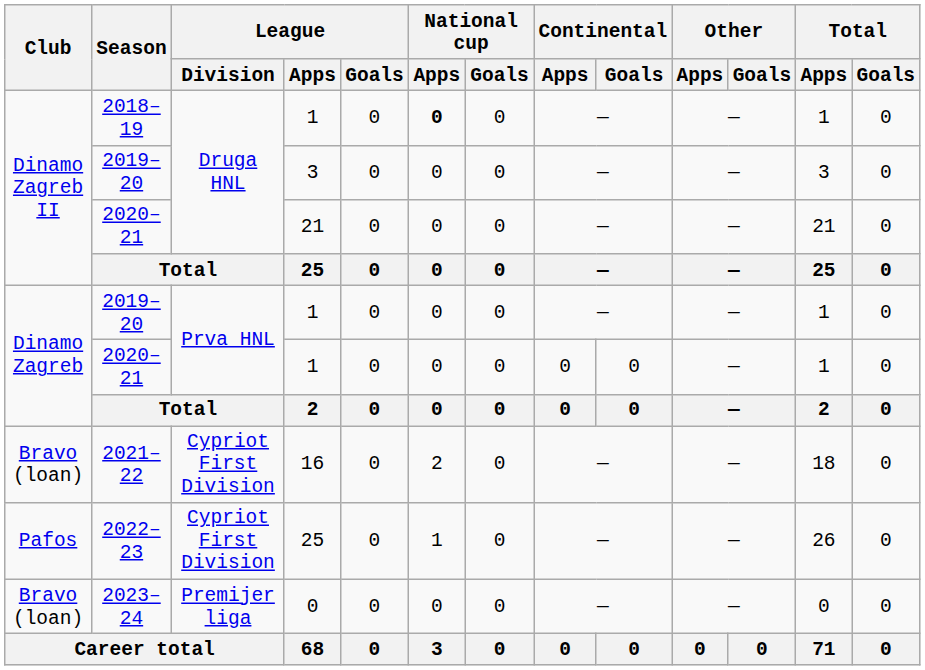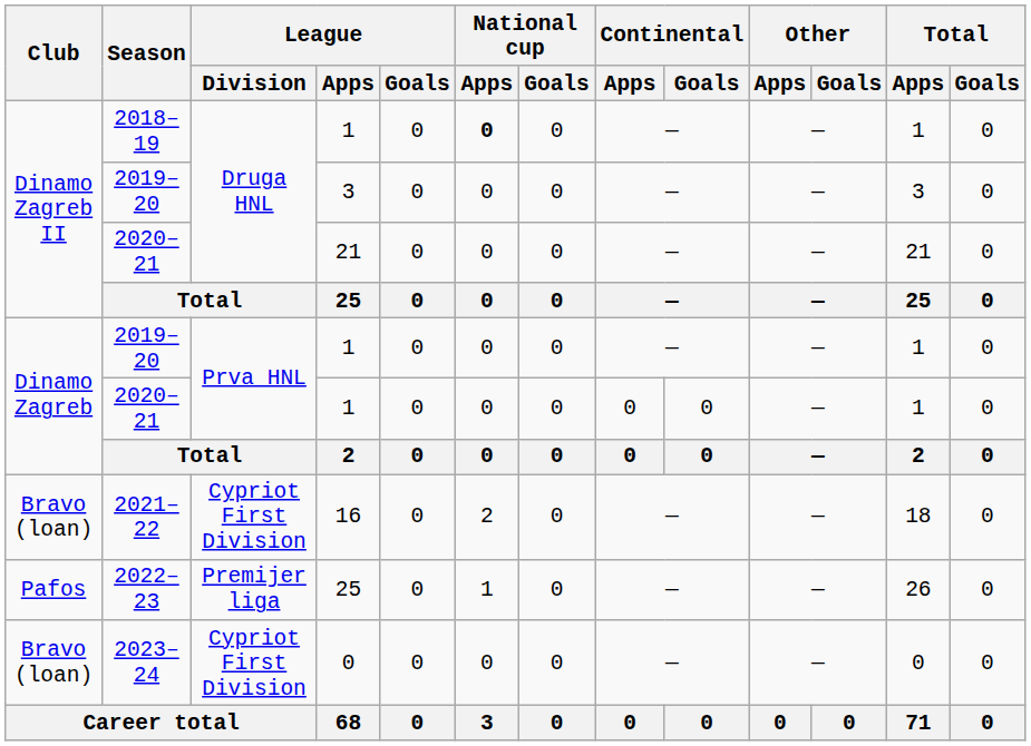 <table class="wikitable" style="text-align: center">
 <tr>
 <th rowspan="2">Club</th>
 <th rowspan="2">Season</th>
 <th colspan="3">League</th>
 <th colspan="2">National cup</th>
 <th colspan="2">Continental</th>
 <th colspan="2">Other</th>
 <th colspan="2">Total</th>
 </tr>
 <tr>
 <th>Division</th>
 <th>Apps</th>
 <th>Goals</th>
 <th>Apps</th>
 <th>Goals</th>
 <th>Apps</th>
 <th>Goals</th>
 <th>Apps</th>
 <th>Goals</th>
 <th>Apps</th>
 <th>Goals</th>
 </tr>
 <tr>
 <td rowspan="4"><a href='#'>Dinamo Zagreb II</a></td>
 <td><a href='#'>2018–19</a></td>
 <td rowspan="3"><a href='#'>Druga HNL</a></td>
 <td>1</td>
 <td>0</td>
 <td><strong>0</strong></td>
 <td>0</td>
 <td colspan="2">—</td>
 <td colspan="2">—</td>
 <td>1</td>
 <td>0</td>
 </tr>
 <tr>
 <td><a href='#'>2019–20</a></td>
 <td>3</td>
 <td>0</td>
 <td>0</td>
 <td>0</td>
 <td colspan="2">—</td>
 <td colspan="2">—</td>
 <td>3</td>
 <td>0</td>
 </tr>
 <tr>
 <td><a href='#'>2020–21</a></td>
 <td>21</td>
 <td>0</td>
 <td>0</td>
 <td>0</td>
 <td colspan="2">—</td>
 <td colspan="2">—</td>
 <td>21</td>
 <td>0</td>
 </tr>
 <tr>
 <th colspan=2>Total</th>
 <th>25</th>
 <th>0</th>
 <th>0</th>
 <th>0</th>
 <th colspan="2">—</th>
 <th colspan="2">—</th>
 <th>25</th>
 <th>0</th>
 </tr>
 <tr>
 <td rowspan="3"><a href='#'>Dinamo Zagreb</a></td>
 <td><a href='#'>2019–20</a></td>
 <td rowspan="2"><a href='#'>Prva HNL</a></td>
 <td>1</td>
 <td>0</td>
 <td>0</td>
 <td>0</td>
 <td colspan="2">—</td>
 <td colspan="2">—</td>
 <td>1</td>
 <td>0</td>
 </tr>
 <tr>
 <td><a href='#'>2020–21</a></td>
 <td>1</td>
 <td>0</td>
 <td>0</td>
 <td>0</td>
 <td>0</td>
 <td>0</td>
 <td colspan="2">—</td>
 <td>1</td>
 <td>0</td>
 </tr>
 <tr>
 <th colspan=2>Total</th>
 <th>2</th>
 <th>0</th>
 <th>0</th>
 <th>0</th>
 <th>0</th>
 <th>0</th>
 <th colspan="2">—</th>
 <th>2</th>
 <th>0</th>
 </tr>
 <tr>
 <td><a href='#'>Bravo</a> (loan)</td>
 <td><a href='#'>2021–22</a></td>
 <td><a href='#'>Cypriot First Division</a></td>
 <td>16</td>
 <td>0</td>
 <td>2</td>
 <td>0</td>
 <td colspan="2">—</td>
 <td colspan="2">—</td>
 <td>18</td>
 <td>0</td>
 </tr>
 <tr>
 <td><a href='#'>Pafos</a></td>
 <td><a href='#'>2022–23</a></td>
-<td><a href='#'>Cypriot First Division</a></td>
+<td><a href='#'>Premijer liga</a></td>
 <td>25</td>
 <td>0</td>
 <td>1</td>
 <td>0</td>
 <td colspan="2">—</td>
 <td colspan="2">—</td>
 <td>26</td>
 <td>0</td>
 </tr>
 <tr>
 <td><a href='#'>Bravo</a> (loan)</td>
 <td><a href='#'>2023–24</a></td>
-<td><a href='#'>Premijer liga</a></td>
+<td><a href='#'>Cypriot First Division</a></td>
 <td>0</td>
 <td>0</td>
 <td>0</td>
 <td>0</td>
 <td colspan="2">—</td>
 <td colspan="2">—</td>
 <td>0</td>
 <td>0</td>
 </tr>
 <tr>
 <th colspan=3>Career total</th>
 <th>68</th>
 <th>0</th>
 <th>3</th>
 <th>0</th>
 <th>0</th>
 <th>0</th>
 <th>0</th>
 <th>0</th>
 <th>71</th>
 <th>0</th>
 </tr>
 </table>
